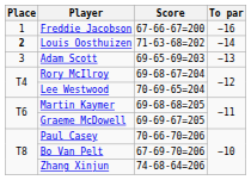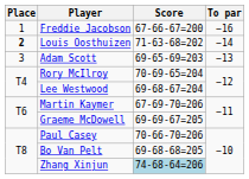 <table class="wikitable">
 <tr>
 <th>Place</th>
 <th>Player</th>
 <th>Score</th>
 <th>To par</th>
 </tr>
 <tr>
 <td align=center>1</td>
 <td> <a href='#'>Freddie Jacobson</a></td>
 <td align=center>67-66-67=200</td>
 <td align=center>−16</td>
 </tr>
 <tr>
 <td align=center><strong>2</strong></td>
 <td> <a href='#'>Louis Oosthuizen</a></td>
 <td align=center>71-63-68=202</td>
 <td align=center>−14</td>
 </tr>
 <tr>
 <td align=center>3</td>
 <td> <a href='#'>Adam Scott</a></td>
 <td align=center>69-65-69=203</td>
 <td align=center>−13</td>
 </tr>
 <tr>
 <td align=center rowspan=2>T4</td>
 <td> <a href='#'>Rory McIlroy</a></td>
-<td align=center>69-68-67=204</td>
+<td align=center>70-69-65=204</td>
 <td align=center rowspan=2>−12</td>
 </tr>
 <tr>
 <td> <a href='#'>Lee Westwood</a></td>
-<td align=center>70-69-65=204</td>
+<td align=center>69-68-67=204</td>
 </tr>
 <tr>
 <td align=center rowspan=2>T6</td>
 <td> <a href='#'>Martin Kaymer</a></td>
-<td align=center>69-68-68=205</td>
+<td align=center>67-69-70=206</td>
 <td align=center rowspan=2>−11</td>
 </tr>
 <tr>
 <td> <a href='#'>Graeme McDowell</a></td>
 <td align=center>69-69-67=205</td>
 </tr>
 <tr>
 <td align=center rowspan=3>T8</td>
 <td> <a href='#'>Paul Casey</a></td>
 <td align=center>70-66-70=206</td>
 <td align=center rowspan=3>−10</td>
 </tr>
 <tr>
 <td> <a href='#'>Bo Van Pelt</a></td>
-<td align=center>67-69-70=206</td>
+<td align=center>69-68-68=205</td>
 </tr>
 <tr>
 <td> <a href='#'>Zhang Xinjun</a></td>
-<td align=center>74-68-64=206</td>
+<td align=center style="background: lightblue;">74-68-64=206</td>
 </tr>
 </table>
